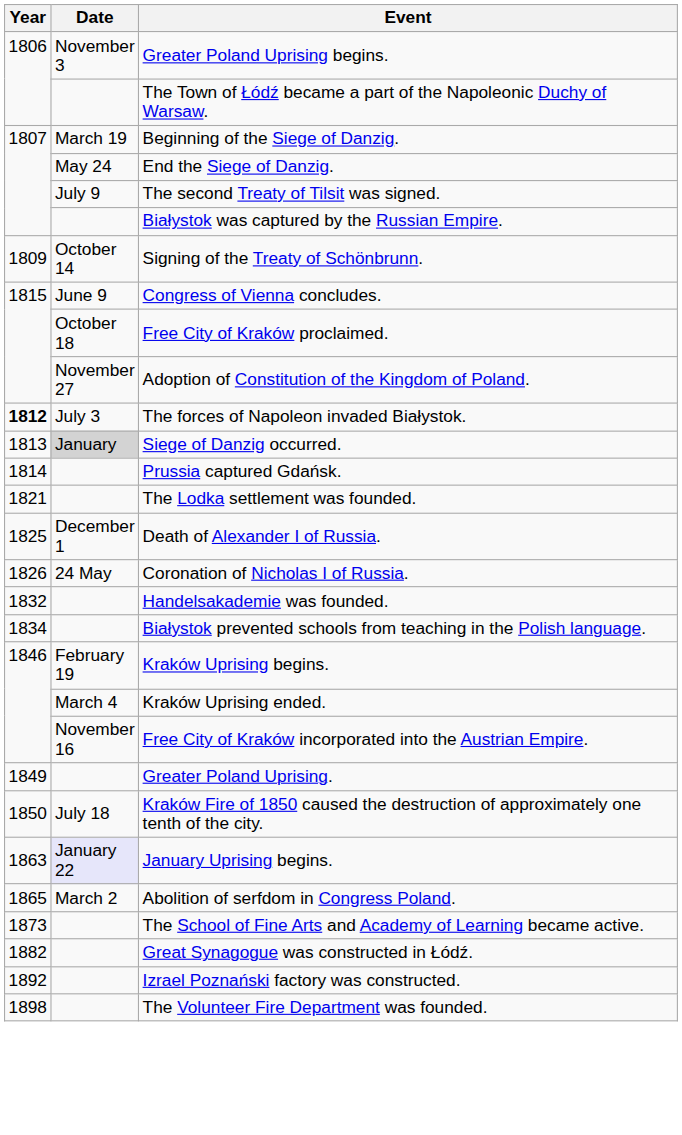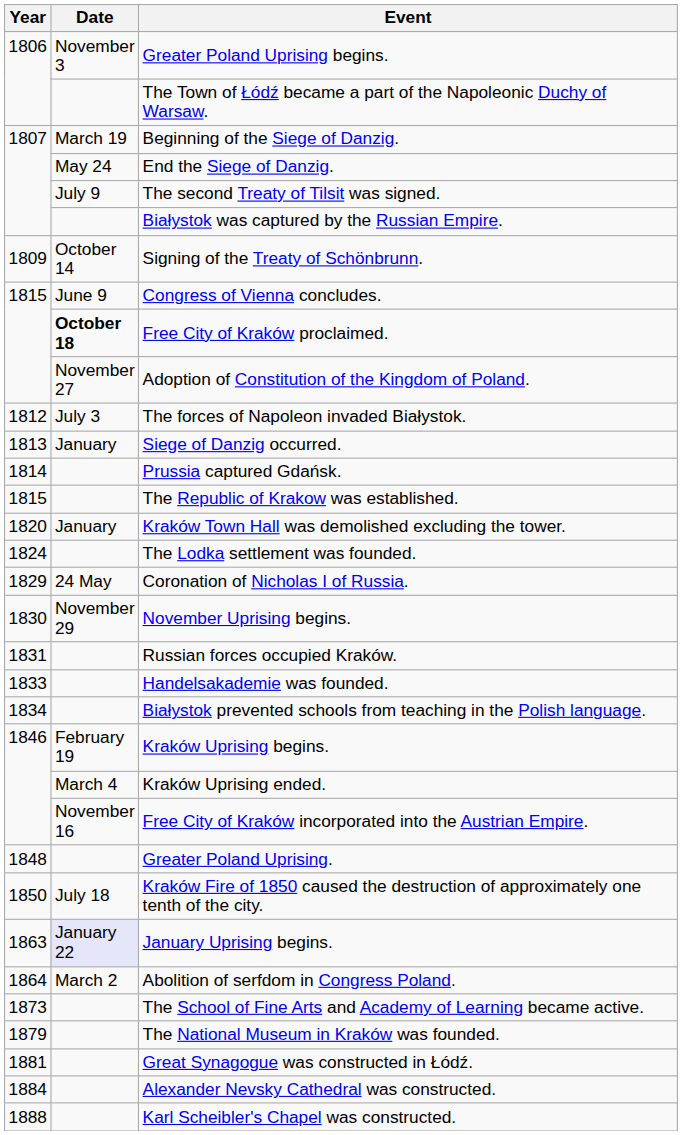 <table class="wikitable" width="100%">
 <tr>
 <th style="width:6%">Year</th>
 <th style="width:12%">Date</th>
 <th>Event</th>
 </tr>
 <tr>
 <td rowspan="2" valign="top">1806</td>
 <td>November 3</td>
 <td><a href='#'>Greater Poland Uprising</a> begins.</td>
 </tr>
 <tr>
 <td></td>
 <td>The Town of <a href='#'>Łódź</a> became a part of the Napoleonic <a href='#'>Duchy of Warsaw</a>.</td>
 </tr>
 <tr>
 <td rowspan="4" valign="top">1807</td>
 <td>March 19</td>
 <td>Beginning of the <a href='#'>Siege of Danzig</a>.</td>
 </tr>
 <tr>
 <td>May 24</td>
 <td>End the <a href='#'>Siege of Danzig</a>.</td>
 </tr>
 <tr>
 <td>July 9</td>
 <td>The second <a href='#'>Treaty of Tilsit</a> was signed.</td>
 </tr>
 <tr>
 <td></td>
 <td><a href='#'>Białystok</a> was captured by the <a href='#'>Russian Empire</a>.</td>
 </tr>
 <tr>
 <td>1809</td>
 <td>October 14</td>
 <td>Signing of the <a href='#'>Treaty of Schönbrunn</a>.</td>
 </tr>
 <tr>
 <td rowspan="3" valign="top">1815</td>
 <td>June 9</td>
 <td><a href='#'>Congress of Vienna</a> concludes.</td>
 </tr>
 <tr>
-<td>October 18</td>
+<td><strong>October 18</strong></td>
 <td><a href='#'>Free City of Kraków</a> proclaimed.</td>
 </tr>
 <tr>
 <td>November 27</td>
 <td>Adoption of <a href='#'>Constitution of the Kingdom of Poland</a>.</td>
 </tr>
 <tr>
-<td><strong>1812</strong></td>
+<td>1812</td>
 <td>July 3</td>
 <td>The forces of Napoleon invaded Białystok.</td>
 </tr>
 <tr>
 <td>1813</td>
-<td style="background: lightgrey;">January</td>
+<td>January</td>
 <td><a href='#'>Siege of Danzig</a> occurred.</td>
 </tr>
 <tr>
 <td>1814</td>
 <td></td>
 <td><a href='#'>Prussia</a> captured Gdańsk.</td>
 </tr>
 <tr>
-<td>1821</td>
+<td>1815</td>
+<td></td>
+<td>The <a href='#'>Republic of Krakow</a> was established.</td>
+</tr>
+<tr>
+<td>1820</td>
+<td>January</td>
+<td><a href='#'>Kraków Town Hall</a> was demolished excluding the tower.</td>
+</tr>
+<tr>
+<td>1824</td>
 <td></td>
 <td>The <a href='#'>Lodka</a> settlement was founded.</td>
 </tr>
 <tr>
-<td>1825</td>
-<td>December 1</td>
-<td>Death of <a href='#'>Alexander I of Russia</a>.</td>
-</tr>
-<tr>
-<td>1826</td>
+<td>1829</td>
 <td>24 May</td>
 <td>Coronation of <a href='#'>Nicholas I of Russia</a>.</td>
 </tr>
 <tr>
-<td>1832</td>
+<td>1830</td>
+<td>November 29</td>
+<td><a href='#'>November Uprising</a> begins.</td>
+</tr>
+<tr>
+<td>1831</td>
+<td></td>
+<td>Russian forces occupied Kraków.</td>
+</tr>
+<tr>
+<td>1833</td>
 <td></td>
 <td><a href='#'>Handelsakademie</a> was founded.</td>
 </tr>
 <tr>
 <td>1834</td>
 <td></td>
 <td><a href='#'>Białystok</a> prevented schools from teaching in the <a href='#'>Polish language</a>.</td>
 </tr>
 <tr>
 <td rowspan="3" valign="top">1846</td>
 <td>February 19</td>
 <td><a href='#'>Kraków Uprising</a> begins.</td>
 </tr>
 <tr>
 <td>March 4</td>
 <td>Kraków Uprising ended.</td>
 </tr>
 <tr>
 <td>November 16</td>
 <td><a href='#'>Free City of Kraków</a> incorporated into the <a href='#'>Austrian Empire</a>.</td>
 </tr>
 <tr>
-<td>1849</td>
+<td>1848</td>
 <td></td>
 <td><a href='#'>Greater Poland Uprising</a>.</td>
 </tr>
 <tr>
 <td>1850</td>
 <td>July 18</td>
 <td><a href='#'>Kraków Fire of 1850</a> caused the destruction of approximately one tenth of the city.</td>
 </tr>
 <tr>
 <td>1863</td>
 <td style="background: lavender;">January 22</td>
 <td><a href='#'>January Uprising</a> begins.</td>
 </tr>
 <tr>
-<td>1865</td>
+<td>1864</td>
 <td>March 2</td>
 <td>Abolition of serfdom in <a href='#'>Congress Poland</a>.</td>
 </tr>
 <tr>
 <td>1873</td>
 <td></td>
 <td>The <a href='#'>School of Fine Arts</a> and <a href='#'>Academy of Learning</a> became active.</td>
 </tr>
 <tr>
-<td>1882</td>
+<td>1879</td>
+<td></td>
+<td>The <a href='#'>National Museum in Kraków</a> was founded.</td>
+</tr>
+<tr>
+<td>1881</td>
 <td></td>
 <td><a href='#'>Great Synagogue</a> was constructed in Łódź.</td>
 </tr>
 <tr>
-<td>1892</td>
+<td>1884</td>
 <td></td>
-<td><a href='#'>Izrael Poznański</a> factory was constructed.</td>
+<td><a href='#'>Alexander Nevsky Cathedral</a> was constructed.</td>
 </tr>
 <tr>
-<td>1898</td>
+<td>1888</td>
 <td></td>
-<td>The <a href='#'>Volunteer Fire Department</a> was founded.</td>
+<td><a href='#'>Karl Scheibler's Chapel</a> was constructed.</td>
 </tr>
 </table>
